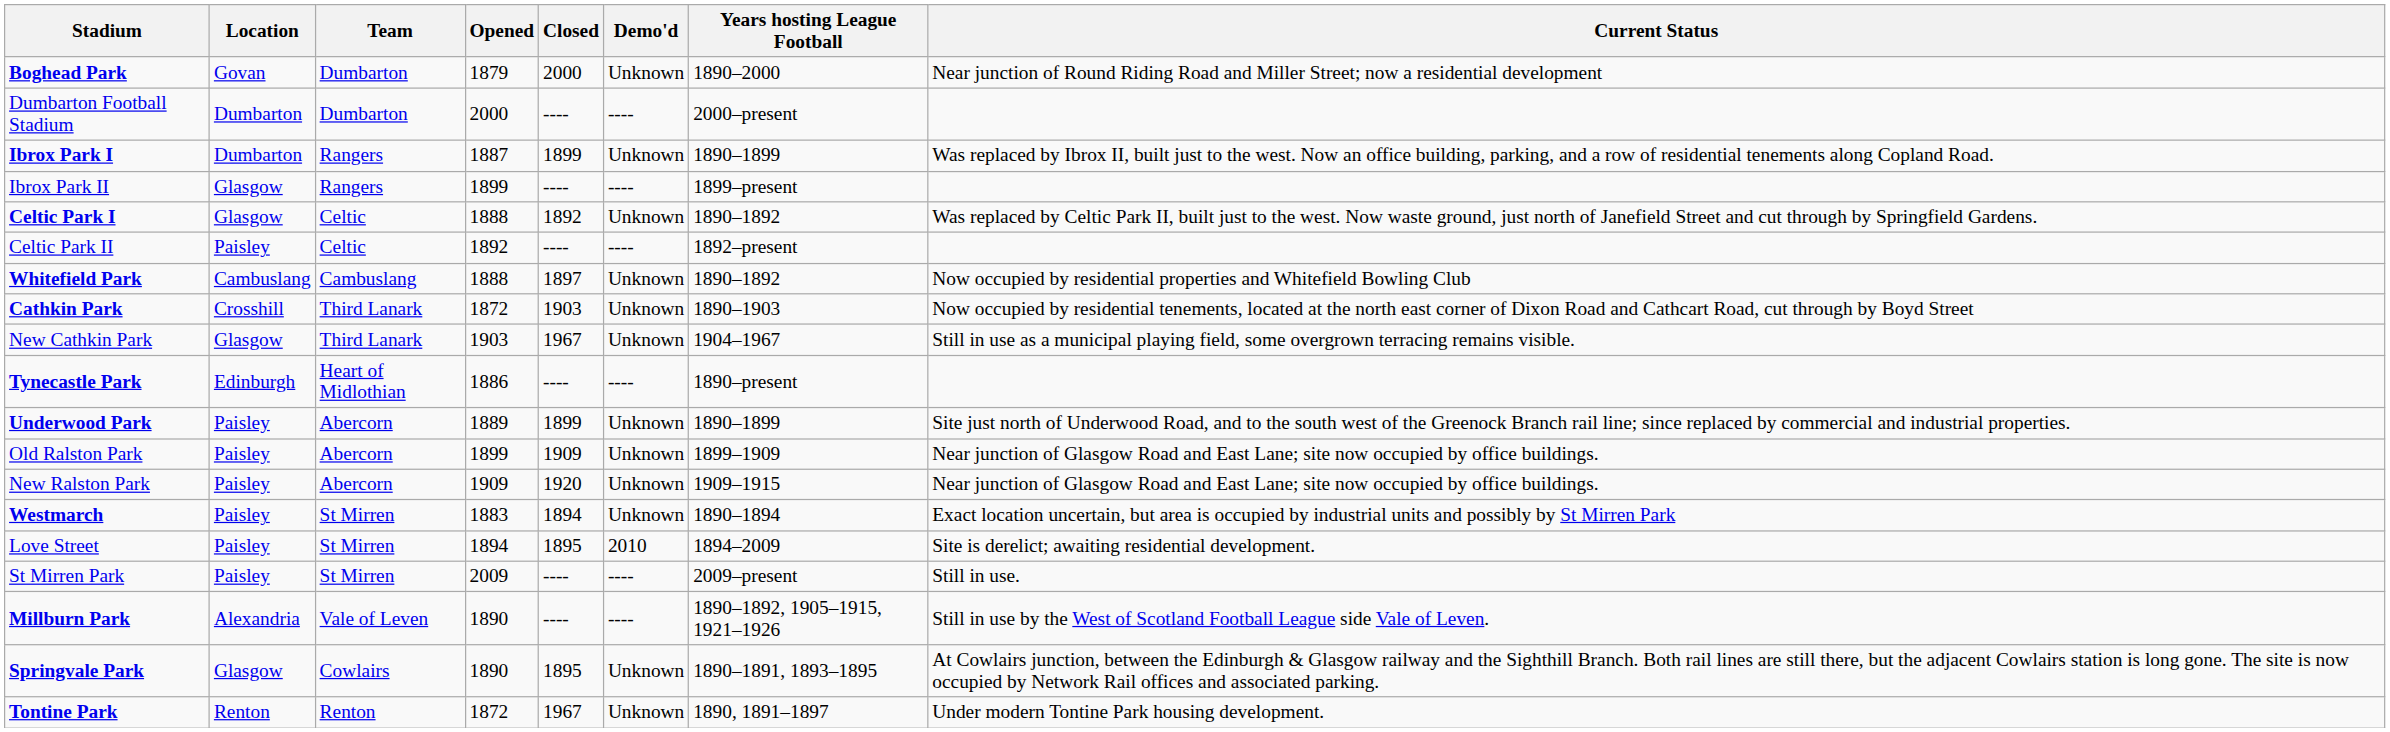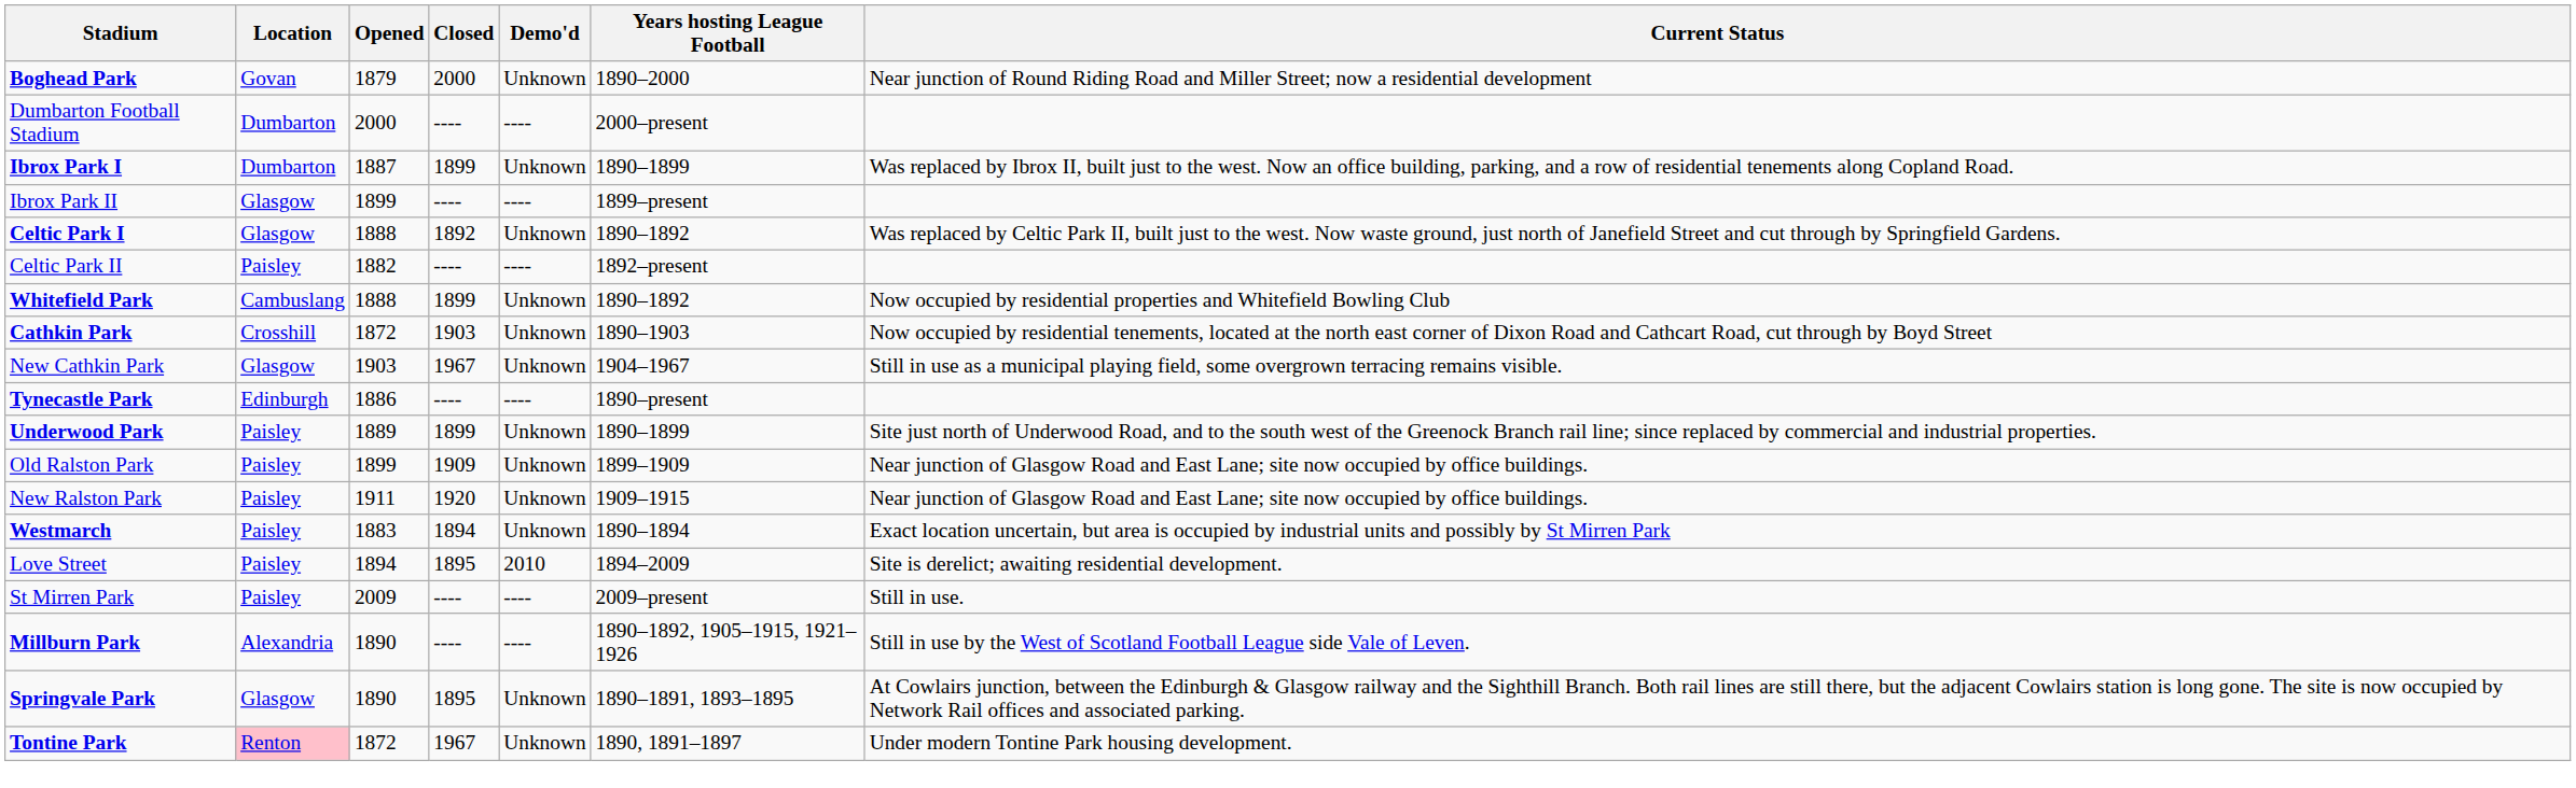 <table class="wikitable sortable">
 <tr>
 <th>Stadium</th>
 <th>Location</th>
-<th>Team</th>
 <th>Opened</th>
 <th>Closed</th>
 <th>Demo'd</th>
 <th>Years hosting League Football</th>
 <th>Current Status</th>
 </tr>
 <tr>
 <td><strong><a href='#'>Boghead Park</a></strong></td>
 <td><a href='#'>Govan</a></td>
-<td><a href='#'>Dumbarton</a></td>
 <td>1879</td>
 <td>2000</td>
 <td>Unknown</td>
 <td>1890–2000</td>
 <td>Near junction of Round Riding Road and Miller Street; now a residential development</td>
 </tr>
 <tr>
 <td><a href='#'>Dumbarton Football Stadium</a></td>
-<td><a href='#'>Dumbarton</a></td>
 <td><a href='#'>Dumbarton</a></td>
 <td>2000</td>
 <td>----</td>
 <td>----</td>
 <td>2000–present</td>
 <td></td>
 </tr>
 <tr>
 <td><strong><a href='#'>Ibrox Park I</a></strong></td>
 <td><a href='#'>Dumbarton</a></td>
-<td><a href='#'>Rangers</a></td>
 <td>1887</td>
 <td>1899</td>
 <td>Unknown</td>
 <td>1890–1899</td>
 <td>Was replaced by Ibrox II, built just to the west.  Now an office building, parking, and a row of residential tenements along Copland Road.</td>
 </tr>
 <tr>
 <td><a href='#'>Ibrox Park II</a></td>
 <td><a href='#'>Glasgow</a></td>
-<td><a href='#'>Rangers</a></td>
 <td>1899</td>
 <td>----</td>
 <td>----</td>
 <td>1899–present</td>
 <td></td>
 </tr>
 <tr>
 <td><strong><a href='#'>Celtic Park I</a></strong></td>
 <td><a href='#'>Glasgow</a></td>
-<td><a href='#'>Celtic</a></td>
 <td>1888</td>
 <td>1892</td>
 <td>Unknown</td>
 <td>1890–1892</td>
 <td>Was replaced by Celtic Park II, built just to the west.  Now waste ground, just north of Janefield Street and cut through by Springfield Gardens.</td>
 </tr>
 <tr>
 <td><a href='#'>Celtic Park II</a></td>
 <td><a href='#'>Paisley</a></td>
-<td><a href='#'>Celtic</a></td>
-<td>1892</td>
+<td>1882</td>
 <td>----</td>
 <td>----</td>
 <td>1892–present</td>
 <td></td>
 </tr>
 <tr>
 <td><strong><a href='#'>Whitefield Park</a></strong></td>
 <td><a href='#'>Cambuslang</a></td>
-<td><a href='#'>Cambuslang</a></td>
 <td>1888</td>
-<td>1897</td>
+<td>1899</td>
 <td>Unknown</td>
 <td>1890–1892</td>
 <td>Now occupied by residential properties and Whitefield Bowling Club</td>
 </tr>
 <tr>
 <td><strong><a href='#'>Cathkin Park</a></strong></td>
 <td><a href='#'>Crosshill</a></td>
-<td><a href='#'>Third Lanark</a></td>
 <td>1872</td>
 <td>1903</td>
 <td>Unknown</td>
 <td>1890–1903</td>
 <td>Now occupied by residential tenements, located at the north east corner of Dixon Road and Cathcart Road, cut through by Boyd Street</td>
 </tr>
 <tr>
 <td><a href='#'>New Cathkin Park</a></td>
 <td><a href='#'>Glasgow</a></td>
-<td><a href='#'>Third Lanark</a></td>
 <td>1903</td>
 <td>1967</td>
 <td>Unknown</td>
 <td>1904–1967</td>
 <td>Still in use as a municipal playing field, some overgrown terracing remains visible.</td>
 </tr>
 <tr>
 <td><strong><a href='#'>Tynecastle Park</a></strong></td>
 <td><a href='#'>Edinburgh</a></td>
-<td><a href='#'>Heart of Midlothian</a></td>
 <td>1886</td>
 <td>----</td>
 <td>----</td>
 <td>1890–present</td>
 <td></td>
 </tr>
 <tr>
 <td><strong><a href='#'>Underwood Park</a></strong></td>
 <td><a href='#'>Paisley</a></td>
-<td><a href='#'>Abercorn</a></td>
 <td>1889</td>
 <td>1899</td>
 <td>Unknown</td>
 <td>1890–1899</td>
 <td>Site just north of Underwood Road, and to the south west of the Greenock Branch rail line; since replaced by commercial and industrial properties.</td>
 </tr>
 <tr>
 <td><a href='#'>Old Ralston Park</a></td>
 <td><a href='#'>Paisley</a></td>
-<td><a href='#'>Abercorn</a></td>
 <td>1899</td>
 <td>1909</td>
 <td>Unknown</td>
 <td>1899–1909</td>
 <td>Near junction of Glasgow Road and East Lane; site now occupied by office buildings.</td>
 </tr>
 <tr>
 <td><a href='#'>New Ralston Park</a></td>
 <td><a href='#'>Paisley</a></td>
-<td><a href='#'>Abercorn</a></td>
-<td>1909</td>
+<td>1911</td>
 <td>1920</td>
 <td>Unknown</td>
 <td>1909–1915</td>
 <td>Near junction of Glasgow Road and East Lane; site now occupied by office buildings.</td>
 </tr>
 <tr>
 <td><strong><a href='#'>Westmarch</a></strong></td>
 <td><a href='#'>Paisley</a></td>
-<td><a href='#'>St Mirren</a></td>
 <td>1883</td>
 <td>1894</td>
 <td>Unknown</td>
 <td>1890–1894</td>
 <td>Exact location uncertain, but area is occupied by industrial units and possibly by <a href='#'>St Mirren Park</a></td>
 </tr>
 <tr>
 <td><a href='#'>Love Street</a></td>
 <td><a href='#'>Paisley</a></td>
-<td><a href='#'>St Mirren</a></td>
 <td>1894</td>
 <td>1895</td>
 <td>2010</td>
 <td>1894–2009</td>
 <td>Site is derelict; awaiting residential development.</td>
 </tr>
 <tr>
 <td><a href='#'>St Mirren Park</a></td>
 <td><a href='#'>Paisley</a></td>
-<td><a href='#'>St Mirren</a></td>
 <td>2009</td>
 <td>----</td>
 <td>----</td>
 <td>2009–present</td>
 <td>Still in use.</td>
 </tr>
 <tr>
 <td><strong><a href='#'>Millburn Park</a></strong></td>
 <td><a href='#'>Alexandria</a></td>
-<td><a href='#'>Vale of Leven</a></td>
 <td>1890</td>
 <td>----</td>
 <td>----</td>
 <td>1890–1892, 1905–1915, 1921–1926</td>
 <td>Still in use by the <a href='#'>West of Scotland Football League</a> side <a href='#'>Vale of Leven</a>.</td>
 </tr>
 <tr>
 <td><strong><a href='#'>Springvale Park</a></strong></td>
 <td><a href='#'>Glasgow</a></td>
-<td><a href='#'>Cowlairs</a></td>
 <td>1890</td>
 <td>1895</td>
 <td>Unknown</td>
 <td>1890–1891, 1893–1895</td>
 <td>At Cowlairs junction, between the Edinburgh & Glasgow railway and the Sighthill Branch. Both rail lines are still there, but the adjacent Cowlairs station is long gone. The site is now occupied by Network Rail offices and associated parking.</td>
 </tr>
 <tr>
 <td><strong><a href='#'>Tontine Park</a></strong></td>
-<td><a href='#'>Renton</a></td>
-<td><a href='#'>Renton</a></td>
+<td style="background: pink;"><a href='#'>Renton</a></td>
 <td>1872</td>
 <td>1967</td>
 <td>Unknown</td>
 <td>1890, 1891–1897</td>
 <td>Under modern Tontine Park housing development.</td>
 </tr>
 </table>
